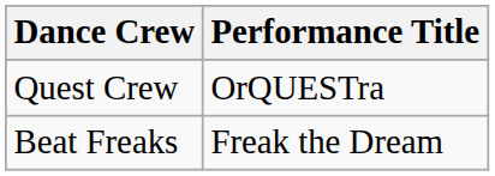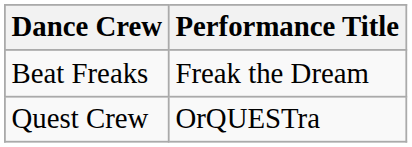 <table class="wikitable">
 <tr>
 <th>Dance Crew</th>
 <th>Performance Title</th>
 </tr>
 <tr>
+<td>Beat Freaks</td>
+<td>Freak the Dream</td>
+</tr>
+<tr>
 <td>Quest Crew</td>
 <td>OrQUESTra</td>
 </tr>
-<tr>
-<td>Beat Freaks</td>
-<td>Freak the Dream</td>
-</tr>
 </table>
